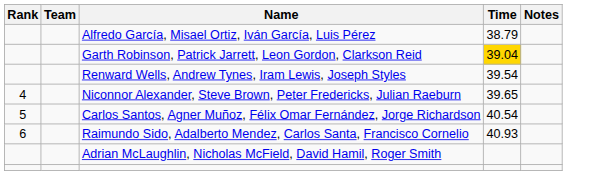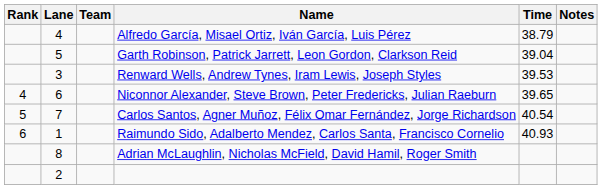 <table class="wikitable sortable" style="text-align:center;font-size:95%">
 <tr>
 <th>Rank</th>
+<th>Lane</th>
 <th>Team</th>
 <th>Name</th>
 <th>Time</th>
 <th>Notes</th>
 </tr>
 <tr>
 <td></td>
+<td>4</td>
 <td align=left></td>
 <td align=left><a href='#'>Alfredo García</a>, <a href='#'>Misael Ortiz</a>, <a href='#'>Iván García</a>, <a href='#'>Luis Pérez</a></td>
 <td>38.79</td>
 <td></td>
 </tr>
 <tr>
 <td></td>
+<td>5</td>
 <td align=left></td>
 <td align=left><a href='#'>Garth Robinson</a>, <a href='#'>Patrick Jarrett</a>, <a href='#'>Leon Gordon</a>, <a href='#'>Clarkson Reid</a></td>
-<td style="background: gold;">39.04</td>
+<td>39.04</td>
 <td></td>
 </tr>
 <tr>
 <td></td>
+<td>3</td>
 <td align=left></td>
 <td align=left><a href='#'>Renward Wells</a>, <a href='#'>Andrew Tynes</a>, <a href='#'>Iram Lewis</a>, <a href='#'>Joseph Styles</a></td>
-<td>39.54</td>
+<td>39.53</td>
 <td></td>
 </tr>
 <tr>
 <td>4</td>
+<td>6</td>
 <td align=left></td>
 <td align=left><a href='#'>Niconnor Alexander</a>, <a href='#'>Steve Brown</a>, <a href='#'>Peter Fredericks</a>, <a href='#'>Julian Raeburn</a></td>
 <td>39.65</td>
 <td></td>
 </tr>
 <tr>
 <td>5</td>
+<td>7</td>
 <td align=left></td>
 <td align=left><a href='#'>Carlos Santos</a>, <a href='#'>Agner Muñoz</a>, <a href='#'>Félix Omar Fernández</a>, <a href='#'>Jorge Richardson</a></td>
 <td>40.54</td>
 <td></td>
 </tr>
 <tr>
 <td>6</td>
+<td>1</td>
 <td align=left></td>
 <td align=left><a href='#'>Raimundo Sido</a>, <a href='#'>Adalberto Mendez</a>, <a href='#'>Carlos Santa</a>, <a href='#'>Francisco Cornelio</a></td>
 <td>40.93</td>
 <td></td>
 </tr>
 <tr>
 <td></td>
+<td>8</td>
 <td align=left></td>
 <td align=left><a href='#'>Adrian McLaughlin</a>, <a href='#'>Nicholas McField</a>, <a href='#'>David Hamil</a>, <a href='#'>Roger Smith</a></td>
 <td></td>
 <td></td>
 </tr>
 <tr>
 <td></td>
+<td>2</td>
 <td align=left></td>
 <td align=left></td>
 <td></td>
 <td></td>
 </tr>
 </table>
